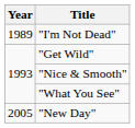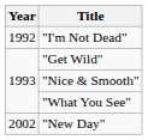 <table class="wikitable">
 <tr>
 <th>Year</th>
 <th>Title</th>
 </tr>
 <tr>
-<td>1989</td>
+<td>1992</td>
 <td>"I'm Not Dead"</td>
 </tr>
 <tr>
 <td rowspan="3">1993</td>
 <td>"Get Wild"</td>
 </tr>
 <tr>
 <td>"Nice & Smooth"</td>
 </tr>
 <tr>
 <td>"What You See"</td>
 </tr>
 <tr>
-<td>2005</td>
+<td>2002</td>
 <td>"New Day"</td>
 </tr>
 </table>
